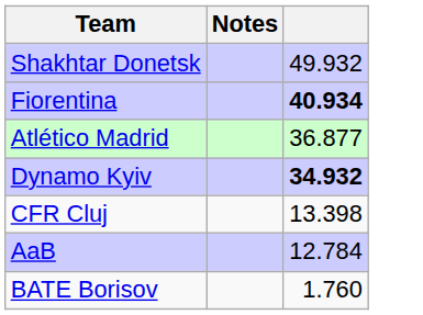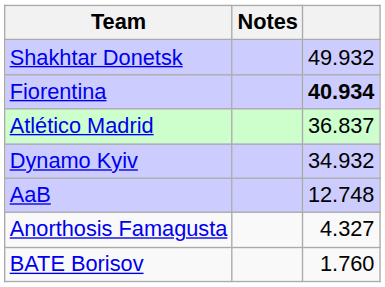 <table class="wikitable" style="float:left; margin-right:1em;">
 <tr>
 <th>Team</th>
 <th>Notes</th>
 <th></th>
 </tr>
 <tr bgcolor="#ccccff">
 <td> <a href='#'>Shakhtar Donetsk</a></td>
 <td></td>
 <td align=right>49.932</td>
 </tr>
 <tr bgcolor="#ccccff">
 <td> <a href='#'>Fiorentina</a></td>
 <td></td>
 <td align=right><strong>40.934</strong></td>
 </tr>
 <tr bgcolor="#ccffcc">
 <td> <a href='#'>Atlético Madrid</a></td>
 <td></td>
-<td align=right>36.877</td>
+<td align=right>36.837</td>
 </tr>
 <tr bgcolor="#ccccff">
 <td> <a href='#'>Dynamo Kyiv</a></td>
 <td></td>
-<td align=right><strong>34.932</strong></td>
-</tr>
-<tr>
-<td> <a href='#'>CFR Cluj</a></td>
-<td></td>
-<td align=right>13.398</td>
+<td align=right>34.932</td>
 </tr>
 <tr bgcolor="#ccccff">
 <td> <a href='#'>AaB</a></td>
 <td></td>
-<td align=right>12.784</td>
+<td align=right>12.748</td>
+</tr>
+<tr>
+<td> <a href='#'>Anorthosis Famagusta</a></td>
+<td></td>
+<td align=right>4.327</td>
 </tr>
 <tr>
 <td> <a href='#'>BATE Borisov</a></td>
 <td></td>
 <td align=right>1.760</td>
 </tr>
 </table>
